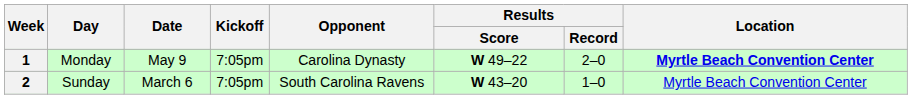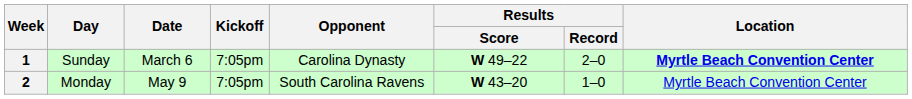 <table class="wikitable">
 <tr>
 <th rowspan="2" width="40">Week</th>
 <th rowspan="2" width="80">Day</th>
 <th rowspan="2" width="90">Date</th>
 <th rowspan="2" width="60">Kickoff</th>
 <th rowspan="2" width="180">Opponent</th>
 <th colspan="2" width="200">Results</th>
 <th rowspan="2" width="315">Location</th>
 </tr>
 <tr>
 <th width="140">Score</th>
 <th width="60">Record</th>
 </tr>
 <tr align="center" bgcolor="#CCFFCC">
 <th>1</th>
-<td>Monday</td>
-<td>May 9</td>
+<td>Sunday</td>
+<td>March 6</td>
 <td>7:05pm</td>
 <td>Carolina Dynasty</td>
 <td><strong>W</strong> 49–22</td>
 <td>2–0</td>
 <td><strong><a href='#'>Myrtle Beach Convention Center</a></strong></td>
 </tr>
 <tr align="center" bgcolor="#CCFFCC">
 <th>2</th>
-<td>Sunday</td>
-<td>March 6</td>
+<td>Monday</td>
+<td>May 9</td>
 <td>7:05pm</td>
 <td>South Carolina Ravens</td>
 <td><strong>W</strong> 43–20</td>
 <td>1–0</td>
 <td><a href='#'>Myrtle Beach Convention Center</a></td>
 </tr>
 </table>
